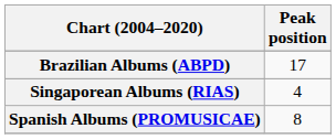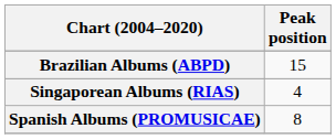 <table class="wikitable sortable plainrowheaders" style="text-align:center">
 <tr>
 <th scope="col">Chart (2004–2020)</th>
 <th scope="col">Peak<br>position</th>
 </tr>
 <tr>
 </tr>
 <tr>
 </tr>
 <tr>
 </tr>
 <tr>
 </tr>
 <tr>
 <th scope="row">Brazilian Albums (<a href='#'>ABPD</a>)</th>
-<td>17</td>
+<td>15</td>
 </tr>
 <tr>
 </tr>
 <tr>
 </tr>
 <tr>
 </tr>
 <tr>
 </tr>
 <tr>
 </tr>
 <tr>
 </tr>
 <tr>
 </tr>
 <tr>
 </tr>
 <tr>
 </tr>
 <tr>
 </tr>
 <tr>
 </tr>
 <tr>
 </tr>
 <tr>
 </tr>
 <tr>
 <th scope="row">Singaporean Albums (<a href='#'>RIAS</a>)</th>
 <td>4</td>
 </tr>
 <tr>
 <th scope="row">Spanish Albums (<a href='#'>PROMUSICAE</a>)</th>
 <td>8</td>
 </tr>
 <tr>
 </tr>
 <tr>
 </tr>
 <tr>
 </tr>
 <tr>
 </tr>
 <tr>
 </tr>
 </table>
